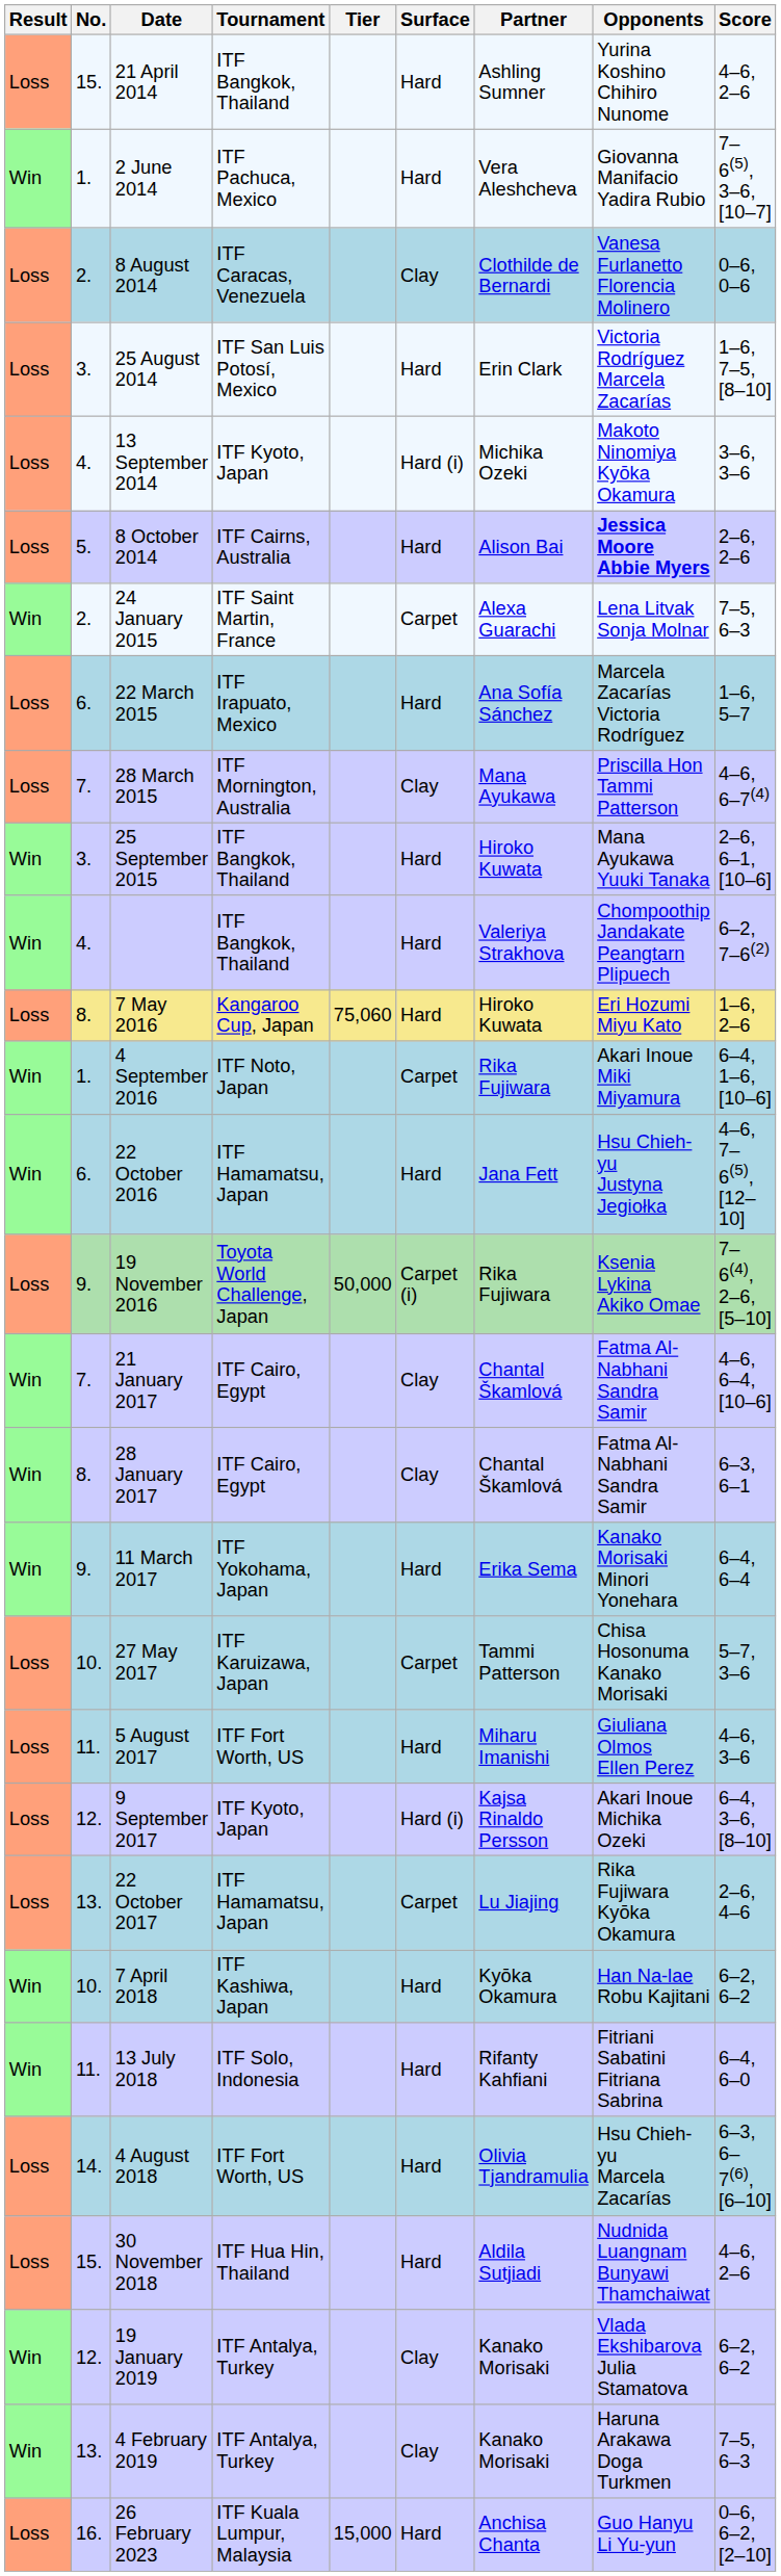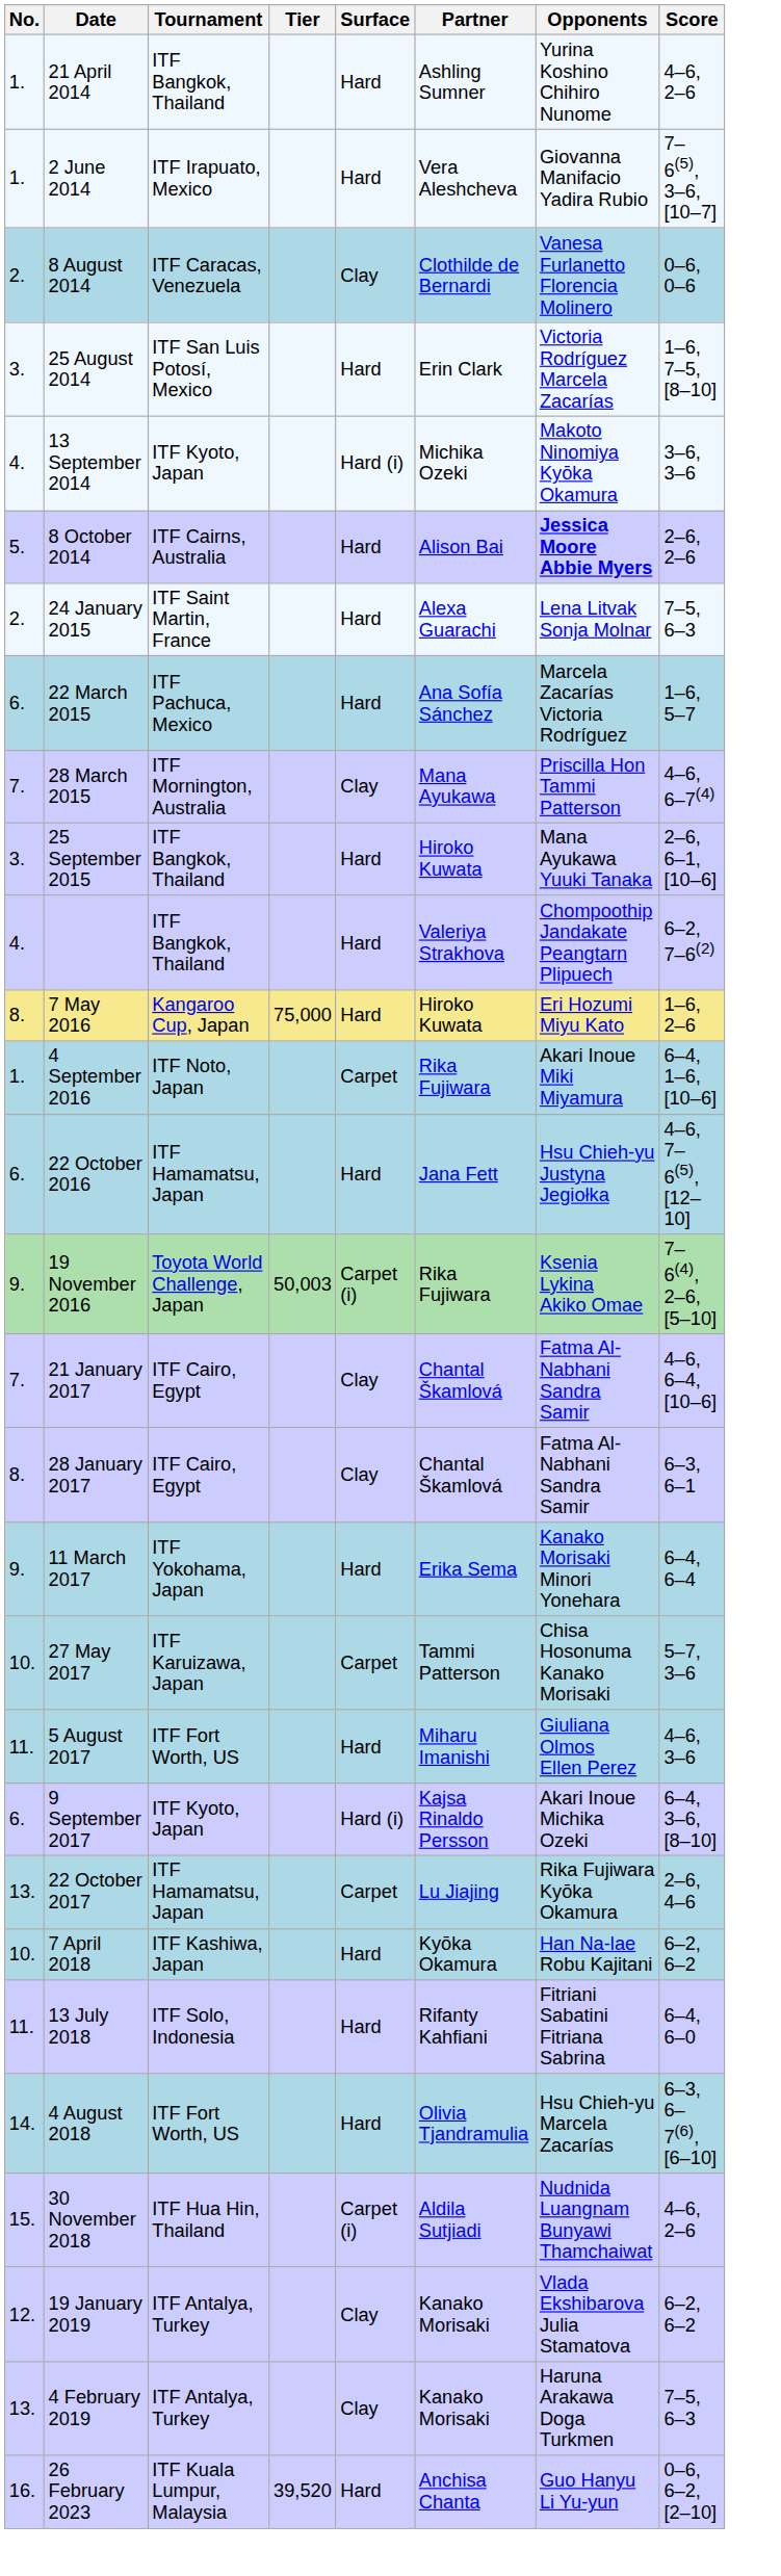 <table class="sortable wikitable">
 <tr>
-<th>Result</th>
 <th>No.</th>
 <th>Date</th>
 <th>Tournament</th>
 <th>Tier</th>
 <th>Surface</th>
 <th>Partner</th>
 <th>Opponents</th>
 <th class="unsortable">Score</th>
 </tr>
 <tr style="background:#f0f8ff;">
-<td style="background:#ffa07a;">Loss</td>
-<td>15.</td>
+<td>1.</td>
 <td>21 April 2014</td>
 <td>ITF Bangkok, Thailand</td>
 <td></td>
 <td>Hard</td>
 <td> Ashling Sumner</td>
 <td> Yurina Koshino <br>  Chihiro Nunome</td>
 <td>4–6, 2–6</td>
 </tr>
 <tr style="background:#f0f8ff;">
-<td style="background:#98fb98;">Win</td>
 <td>1.</td>
 <td>2 June 2014</td>
-<td>ITF Pachuca, Mexico</td>
+<td>ITF Irapuato, Mexico</td>
 <td></td>
 <td>Hard</td>
 <td> Vera Aleshcheva</td>
 <td> Giovanna Manifacio <br>  Yadira Rubio</td>
 <td>7–6<sup>(5)</sup>, 3–6, [10–7]</td>
 </tr>
 <tr style="background:lightblue;">
-<td style="background:#ffa07a;">Loss</td>
 <td>2.</td>
 <td>8 August 2014</td>
 <td>ITF Caracas, Venezuela</td>
 <td></td>
 <td>Clay</td>
 <td> <a href='#'>Clothilde de Bernardi</a></td>
 <td> <a href='#'>Vanesa Furlanetto</a> <br>  <a href='#'>Florencia Molinero</a></td>
 <td>0–6, 0–6</td>
 </tr>
 <tr style="background:#f0f8ff;">
-<td style="background:#ffa07a;">Loss</td>
 <td>3.</td>
 <td>25 August 2014</td>
 <td>ITF San Luis Potosí, Mexico</td>
 <td></td>
 <td>Hard</td>
 <td> Erin Clark</td>
 <td> <a href='#'>Victoria Rodríguez</a> <br>  <a href='#'>Marcela Zacarías</a></td>
 <td>1–6, 7–5, [8–10]</td>
 </tr>
 <tr style="background:#f0f8ff;">
-<td style="background:#ffa07a;">Loss</td>
 <td>4.</td>
 <td>13 September 2014</td>
 <td>ITF Kyoto, Japan</td>
 <td></td>
 <td>Hard (i)</td>
 <td> Michika Ozeki</td>
 <td> <a href='#'>Makoto Ninomiya</a> <br>  <a href='#'>Kyōka Okamura</a></td>
 <td>3–6, 3–6</td>
 </tr>
 <tr style="background:#ccf;">
-<td style="background:#ffa07a;">Loss</td>
 <td>5.</td>
 <td>8 October 2014</td>
 <td>ITF Cairns, Australia</td>
 <td></td>
 <td>Hard</td>
 <td> <a href='#'>Alison Bai</a></td>
 <td><strong> <a href='#'>Jessica Moore</a> <br>  <a href='#'>Abbie Myers</a></strong></td>
 <td>2–6, 2–6</td>
 </tr>
 <tr style="background:#f0f8ff;">
-<td style="background:#98fb98;">Win</td>
 <td>2.</td>
 <td>24 January 2015</td>
 <td>ITF Saint Martin, France</td>
 <td></td>
-<td>Carpet</td>
+<td>Hard</td>
 <td> <a href='#'>Alexa Guarachi</a></td>
 <td> <a href='#'>Lena Litvak</a> <br>  <a href='#'>Sonja Molnar</a></td>
 <td>7–5, 6–3</td>
 </tr>
 <tr style="background:lightblue;">
-<td style="background:#ffa07a;">Loss</td>
 <td>6.</td>
 <td>22 March 2015</td>
-<td>ITF Irapuato, Mexico</td>
+<td>ITF Pachuca, Mexico</td>
 <td></td>
 <td>Hard</td>
 <td> <a href='#'>Ana Sofía Sánchez</a></td>
 <td> Marcela Zacarías <br>  Victoria Rodríguez</td>
 <td>1–6, 5–7</td>
 </tr>
 <tr style="background:#ccf;">
-<td style="background:#ffa07a;">Loss</td>
 <td>7.</td>
 <td>28 March 2015</td>
 <td>ITF Mornington, Australia</td>
 <td></td>
 <td>Clay</td>
 <td> <a href='#'>Mana Ayukawa</a></td>
 <td> <a href='#'>Priscilla Hon</a> <br>  <a href='#'>Tammi Patterson</a></td>
 <td>4–6, 6–7<sup>(4)</sup></td>
 </tr>
 <tr style="background:#ccf;">
-<td style="background:#98fb98;">Win</td>
 <td>3.</td>
 <td>25 September 2015</td>
 <td>ITF Bangkok, Thailand</td>
 <td></td>
 <td>Hard</td>
 <td> <a href='#'>Hiroko Kuwata</a></td>
 <td> Mana Ayukawa <br>  <a href='#'>Yuuki Tanaka</a></td>
 <td>2–6, 6–1, [10–6]</td>
 </tr>
 <tr style="background:#ccf;">
-<td style="background:#98fb98;">Win</td>
 <td>4.</td>
 <td></td>
 <td>ITF Bangkok, Thailand</td>
 <td></td>
 <td>Hard</td>
 <td> <a href='#'>Valeriya Strakhova</a></td>
 <td> <a href='#'>Chompoothip Jandakate</a> <br>  <a href='#'>Peangtarn Plipuech</a></td>
 <td>6–2, 7–6<sup>(2)</sup></td>
 </tr>
 <tr style="background:#f7e98e;">
-<td style="background:#ffa07a;">Loss</td>
 <td>8.</td>
 <td>7 May 2016</td>
 <td><a href='#'>Kangaroo Cup</a>, Japan</td>
-<td>75,060</td>
+<td>75,000</td>
 <td>Hard</td>
 <td> Hiroko Kuwata</td>
 <td> <a href='#'>Eri Hozumi</a> <br>  <a href='#'>Miyu Kato</a></td>
 <td>1–6, 2–6</td>
 </tr>
 <tr style="background:lightblue;">
-<td style="background:#98fb98;">Win</td>
 <td>1.</td>
 <td>4 September 2016</td>
 <td>ITF Noto, Japan</td>
 <td></td>
 <td>Carpet</td>
 <td> <a href='#'>Rika Fujiwara</a></td>
 <td> Akari Inoue <br>  <a href='#'>Miki Miyamura</a></td>
 <td>6–4, 1–6, [10–6]</td>
 </tr>
 <tr style="background:lightblue;">
-<td style="background:#98fb98;">Win</td>
 <td>6.</td>
 <td>22 October 2016</td>
 <td>ITF Hamamatsu, Japan</td>
 <td></td>
 <td>Hard</td>
 <td> <a href='#'>Jana Fett</a></td>
 <td> <a href='#'>Hsu Chieh-yu</a> <br>  <a href='#'>Justyna Jegiołka</a></td>
 <td>4–6, 7–6<sup>(5)</sup>, [12–10]</td>
 </tr>
 <tr style="background:#addfad;">
-<td style="background:#ffa07a;">Loss</td>
 <td>9.</td>
 <td>19 November 2016</td>
 <td><a href='#'>Toyota World Challenge</a>, Japan</td>
-<td>50,000</td>
+<td>50,003</td>
 <td>Carpet (i)</td>
 <td> Rika Fujiwara</td>
 <td> <a href='#'>Ksenia Lykina</a> <br>  <a href='#'>Akiko Omae</a></td>
 <td>7–6<sup>(4)</sup>, 2–6, [5–10]</td>
 </tr>
 <tr style="background:#ccf;">
-<td style="background:#98fb98;">Win</td>
 <td>7.</td>
 <td>21 January 2017</td>
 <td>ITF Cairo, Egypt</td>
 <td></td>
 <td>Clay</td>
 <td> <a href='#'>Chantal Škamlová</a></td>
 <td> <a href='#'>Fatma Al-Nabhani</a> <br>  <a href='#'>Sandra Samir</a></td>
 <td>4–6, 6–4, [10–6]</td>
 </tr>
 <tr style="background:#ccf;">
-<td style="background:#98fb98;">Win</td>
 <td>8.</td>
 <td>28 January 2017</td>
 <td>ITF Cairo, Egypt</td>
 <td></td>
 <td>Clay</td>
 <td> Chantal Škamlová</td>
 <td> Fatma Al-Nabhani <br>  Sandra Samir</td>
 <td>6–3, 6–1</td>
 </tr>
 <tr style="background:lightblue;">
-<td style="background:#98fb98;">Win</td>
 <td>9.</td>
 <td>11 March 2017</td>
 <td>ITF Yokohama, Japan</td>
 <td></td>
 <td>Hard</td>
 <td> <a href='#'>Erika Sema</a></td>
 <td> <a href='#'>Kanako Morisaki</a> <br>  Minori Yonehara</td>
 <td>6–4, 6–4</td>
 </tr>
 <tr style="background:lightblue;">
-<td style="background:#ffa07a;">Loss</td>
 <td>10.</td>
 <td>27 May 2017</td>
 <td>ITF Karuizawa, Japan</td>
 <td></td>
 <td>Carpet</td>
 <td> Tammi Patterson</td>
 <td> Chisa Hosonuma <br>  Kanako Morisaki</td>
 <td>5–7, 3–6</td>
 </tr>
 <tr style="background:lightblue;">
-<td style="background:#ffa07a;">Loss</td>
 <td>11.</td>
 <td>5 August 2017</td>
 <td>ITF Fort Worth, US</td>
 <td></td>
 <td>Hard</td>
 <td> <a href='#'>Miharu Imanishi</a></td>
 <td> <a href='#'>Giuliana Olmos</a> <br>  <a href='#'>Ellen Perez</a></td>
 <td>4–6, 3–6</td>
 </tr>
 <tr style="background:#ccf;">
-<td style="background:#ffa07a;">Loss</td>
-<td>12.</td>
+<td>6.</td>
 <td>9 September 2017</td>
 <td>ITF Kyoto, Japan</td>
 <td></td>
 <td>Hard (i)</td>
 <td> <a href='#'>Kajsa Rinaldo Persson</a></td>
 <td> Akari Inoue <br>  Michika Ozeki</td>
 <td>6–4, 3–6, [8–10]</td>
 </tr>
 <tr style="background:lightblue;">
-<td style="background:#ffa07a;">Loss</td>
 <td>13.</td>
 <td>22 October 2017</td>
 <td>ITF Hamamatsu, Japan</td>
 <td></td>
 <td>Carpet</td>
 <td> <a href='#'>Lu Jiajing</a></td>
 <td> Rika Fujiwara <br>  Kyōka Okamura</td>
 <td>2–6, 4–6</td>
 </tr>
 <tr style="background:lightblue;">
-<td style="background:#98fb98;">Win</td>
 <td>10.</td>
 <td>7 April 2018</td>
 <td>ITF Kashiwa, Japan</td>
 <td></td>
 <td>Hard</td>
 <td> Kyōka Okamura</td>
 <td> <a href='#'>Han Na-lae</a> <br>  Robu Kajitani</td>
 <td>6–2, 6–2</td>
 </tr>
 <tr style="background:#ccf;">
-<td style="background:#98fb98;">Win</td>
 <td>11.</td>
 <td>13 July 2018</td>
 <td>ITF Solo, Indonesia</td>
 <td></td>
 <td>Hard</td>
 <td> Rifanty Kahfiani</td>
 <td> Fitriani Sabatini <br>  Fitriana Sabrina</td>
 <td>6–4, 6–0</td>
 </tr>
 <tr style="background:lightblue;">
-<td style="background:#ffa07a;">Loss</td>
 <td>14.</td>
 <td>4 August 2018</td>
 <td>ITF Fort Worth, US</td>
 <td></td>
 <td>Hard</td>
 <td> <a href='#'>Olivia Tjandramulia</a></td>
 <td> Hsu Chieh-yu <br>  Marcela Zacarías</td>
 <td>6–3, 6–7<sup>(6)</sup>, [6–10]</td>
 </tr>
 <tr style="background:#ccf;">
-<td style="background:#ffa07a;">Loss</td>
 <td>15.</td>
 <td>30 November 2018</td>
 <td>ITF Hua Hin, Thailand</td>
 <td></td>
-<td>Hard</td>
+<td>Carpet (i)</td>
 <td> <a href='#'>Aldila Sutjiadi</a></td>
 <td> <a href='#'>Nudnida Luangnam</a> <br>  <a href='#'>Bunyawi Thamchaiwat</a></td>
 <td>4–6, 2–6</td>
 </tr>
 <tr style="background:#ccf;">
-<td style="background:#98fb98;">Win</td>
 <td>12.</td>
 <td>19 January 2019</td>
 <td>ITF Antalya, Turkey</td>
 <td></td>
 <td>Clay</td>
 <td> Kanako Morisaki</td>
 <td> <a href='#'>Vlada Ekshibarova</a> <br>  Julia Stamatova</td>
 <td>6–2, 6–2</td>
 </tr>
 <tr style="background:#ccf;">
-<td style="background:#98fb98;">Win</td>
 <td>13.</td>
 <td>4 February 2019</td>
 <td>ITF Antalya, Turkey</td>
 <td></td>
 <td>Clay</td>
 <td> Kanako Morisaki</td>
 <td> Haruna Arakawa <br>  Doga Turkmen</td>
 <td>7–5, 6–3</td>
 </tr>
 <tr style="background:#ccf;">
-<td style="background:#ffa07a;">Loss</td>
 <td>16.</td>
 <td>26 February 2023</td>
 <td>ITF Kuala Lumpur, Malaysia</td>
-<td>15,000</td>
+<td>39,520</td>
 <td>Hard</td>
 <td> <a href='#'>Anchisa Chanta</a></td>
 <td> <a href='#'>Guo Hanyu</a> <br>  <a href='#'>Li Yu-yun</a></td>
 <td>0–6, 6–2, [2–10]</td>
 </tr>
 </table>
